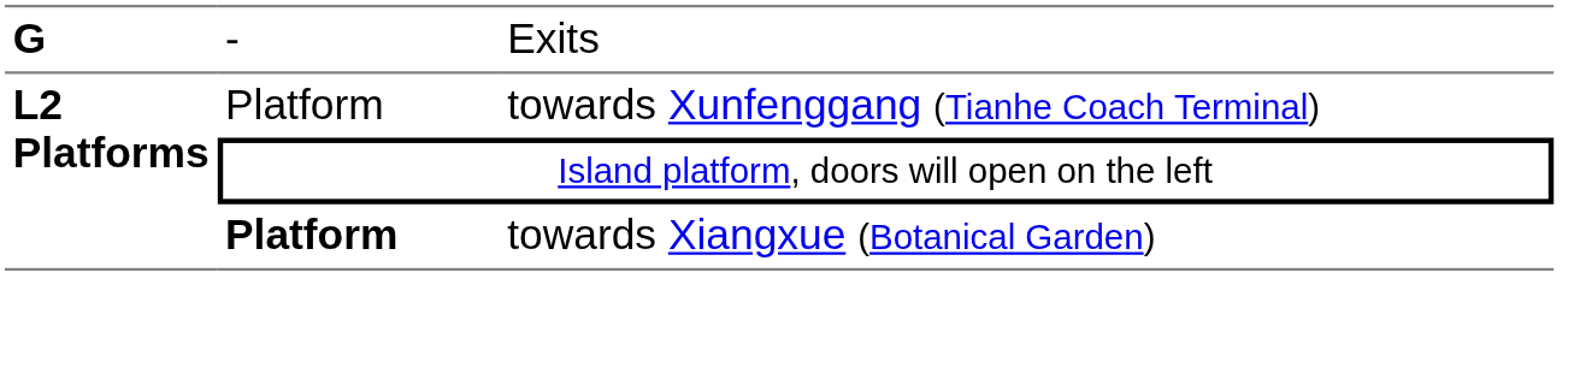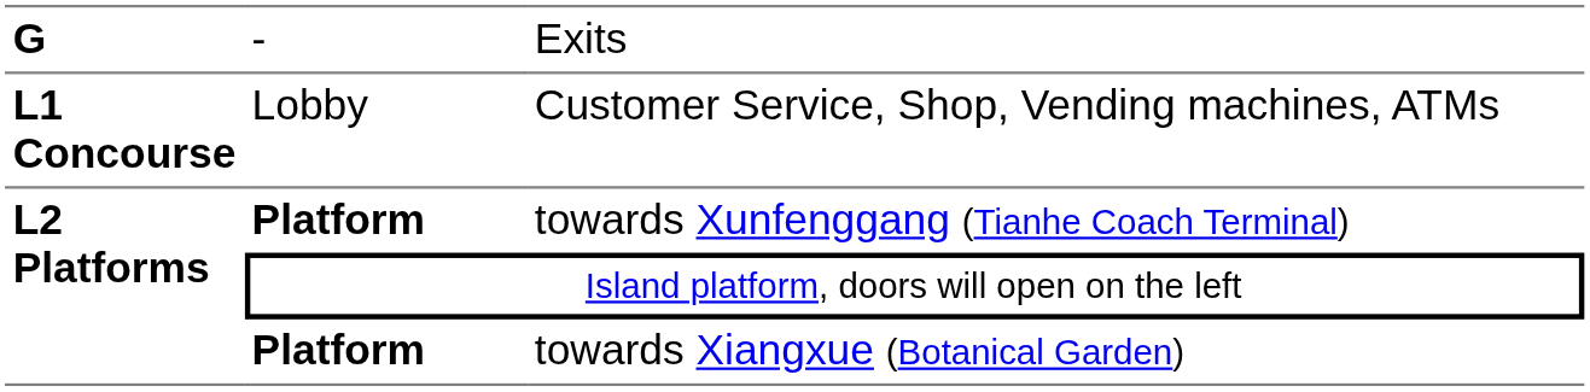 <table table border=0 cellspacing=0 cellpadding=3>
 <tr>
 <td style="vertical-align:top; border-bottom:solid 0 gray; border-top:solid 1px gray; width:50px;"><strong>G</strong></td>
 <td style="vertical-align:top; border-bottom:solid 0 gray; border-top:solid 1px gray; width:100px;">-</td>
 <td style="vertical-align:top; border-bottom:solid 0 gray; border-top:solid 1px gray; width:390px;">Exits</td>
 </tr>
+<tr style="vertical-align:top;">
+<td style="border-bottom:solid 0 gray; border-top:solid 1px gray; width:50px;"><strong>L1<br>Concourse</strong></td>
+<td style="border-bottom:solid 0 gray; border-top:solid 1px gray; width:100px;">Lobby</td>
+<td style="border-bottom:solid 0 gray; border-top:solid 1px gray; width:390px;">Customer Service, Shop, Vending machines, ATMs</td>
+</tr>
 <tr>
 <td style="vertical-align:top; border-bottom:solid 1px gray; border-top:solid 1px gray; width:50px;" rowspan="3"><strong>L2<br>Platforms</strong></td>
-<td style="border-top:solid 1px gray;">Platform </td>
+<td style="border-top:solid 1px gray;"><strong>Platform </strong></td>
 <td style="border-top:solid 1px gray;">  towards <a href='#'>Xunfenggang</a> <small>(<a href='#'>Tianhe Coach Terminal</a>)</small></td>
 </tr>
 <tr>
 <td style="border-top:solid 2px black;border-right:solid 2px black;border-left:solid 2px black;border-bottom:solid 2px black;font-size:smaller;text-align:center;" colspan=2><a href='#'>Island platform</a>, doors will open on the left</td>
 </tr>
 <tr>
 <td style="border-bottom:solid 1px gray;"><strong>Platform </strong></td>
 <td style="border-bottom:solid 1px gray;"> towards <a href='#'>Xiangxue</a> <small>(<a href='#'>Botanical Garden</a>)</small> </td>
 </tr>
 </table>
